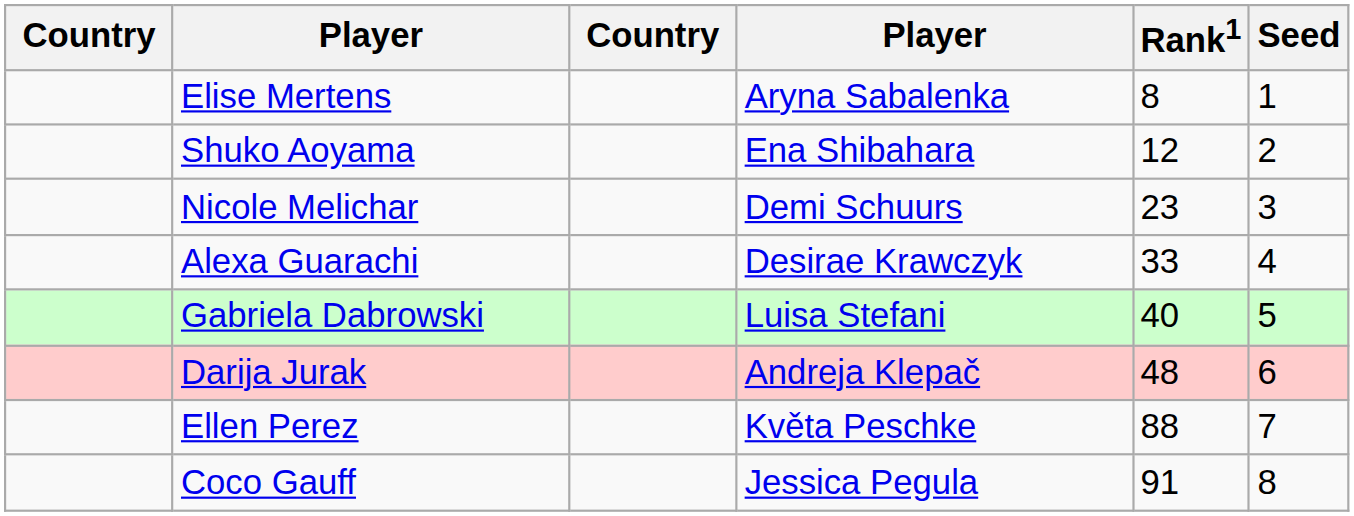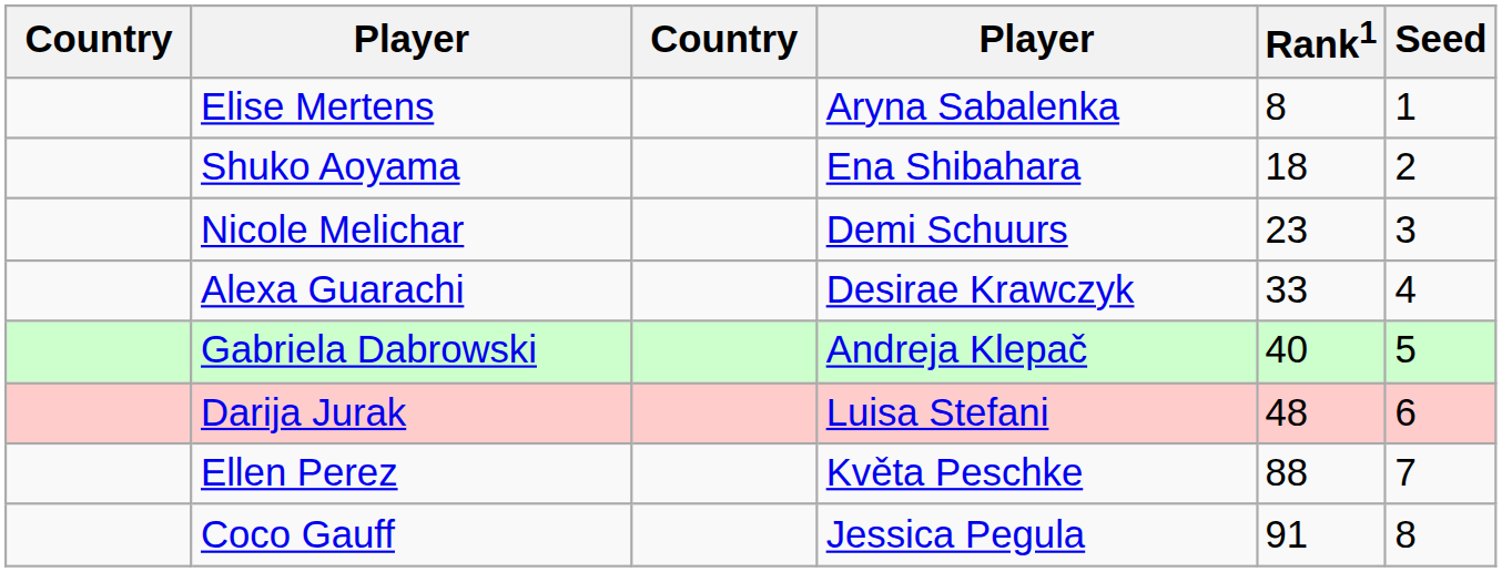 <table class="sortable wikitable">
 <tr>
 <th width="70">Country</th>
 <th width="175">Player</th>
 <th width="70">Country</th>
 <th width="175">Player</th>
 <th>Rank<sup>1</sup></th>
 <th>Seed</th>
 </tr>
 <tr>
 <td></td>
 <td><a href='#'>Elise Mertens</a></td>
 <td></td>
 <td><a href='#'>Aryna Sabalenka</a></td>
 <td>8</td>
 <td>1</td>
 </tr>
 <tr>
 <td></td>
 <td><a href='#'>Shuko Aoyama</a></td>
 <td></td>
 <td><a href='#'>Ena Shibahara</a></td>
-<td>12</td>
+<td>18</td>
 <td>2</td>
 </tr>
 <tr>
 <td></td>
 <td><a href='#'>Nicole Melichar</a></td>
 <td></td>
 <td><a href='#'>Demi Schuurs</a></td>
 <td>23</td>
 <td>3</td>
 </tr>
 <tr>
 <td></td>
 <td><a href='#'>Alexa Guarachi</a></td>
 <td></td>
 <td><a href='#'>Desirae Krawczyk</a></td>
 <td>33</td>
 <td>4</td>
 </tr>
 <tr bgcolor=#cfc>
 <td></td>
 <td><a href='#'>Gabriela Dabrowski</a></td>
 <td></td>
-<td><a href='#'>Luisa Stefani</a></td>
+<td><a href='#'>Andreja Klepač</a></td>
 <td>40</td>
 <td>5</td>
 </tr>
 <tr bgcolor=#fcc>
 <td></td>
 <td><a href='#'>Darija Jurak</a></td>
 <td></td>
-<td><a href='#'>Andreja Klepač</a></td>
+<td><a href='#'>Luisa Stefani</a></td>
 <td>48</td>
 <td>6</td>
 </tr>
 <tr>
 <td></td>
 <td><a href='#'>Ellen Perez</a></td>
 <td></td>
 <td><a href='#'>Květa Peschke</a></td>
 <td>88</td>
 <td>7</td>
 </tr>
 <tr>
 <td></td>
 <td><a href='#'>Coco Gauff</a></td>
 <td></td>
 <td><a href='#'>Jessica Pegula</a></td>
 <td>91</td>
 <td>8</td>
 </tr>
 </table>
